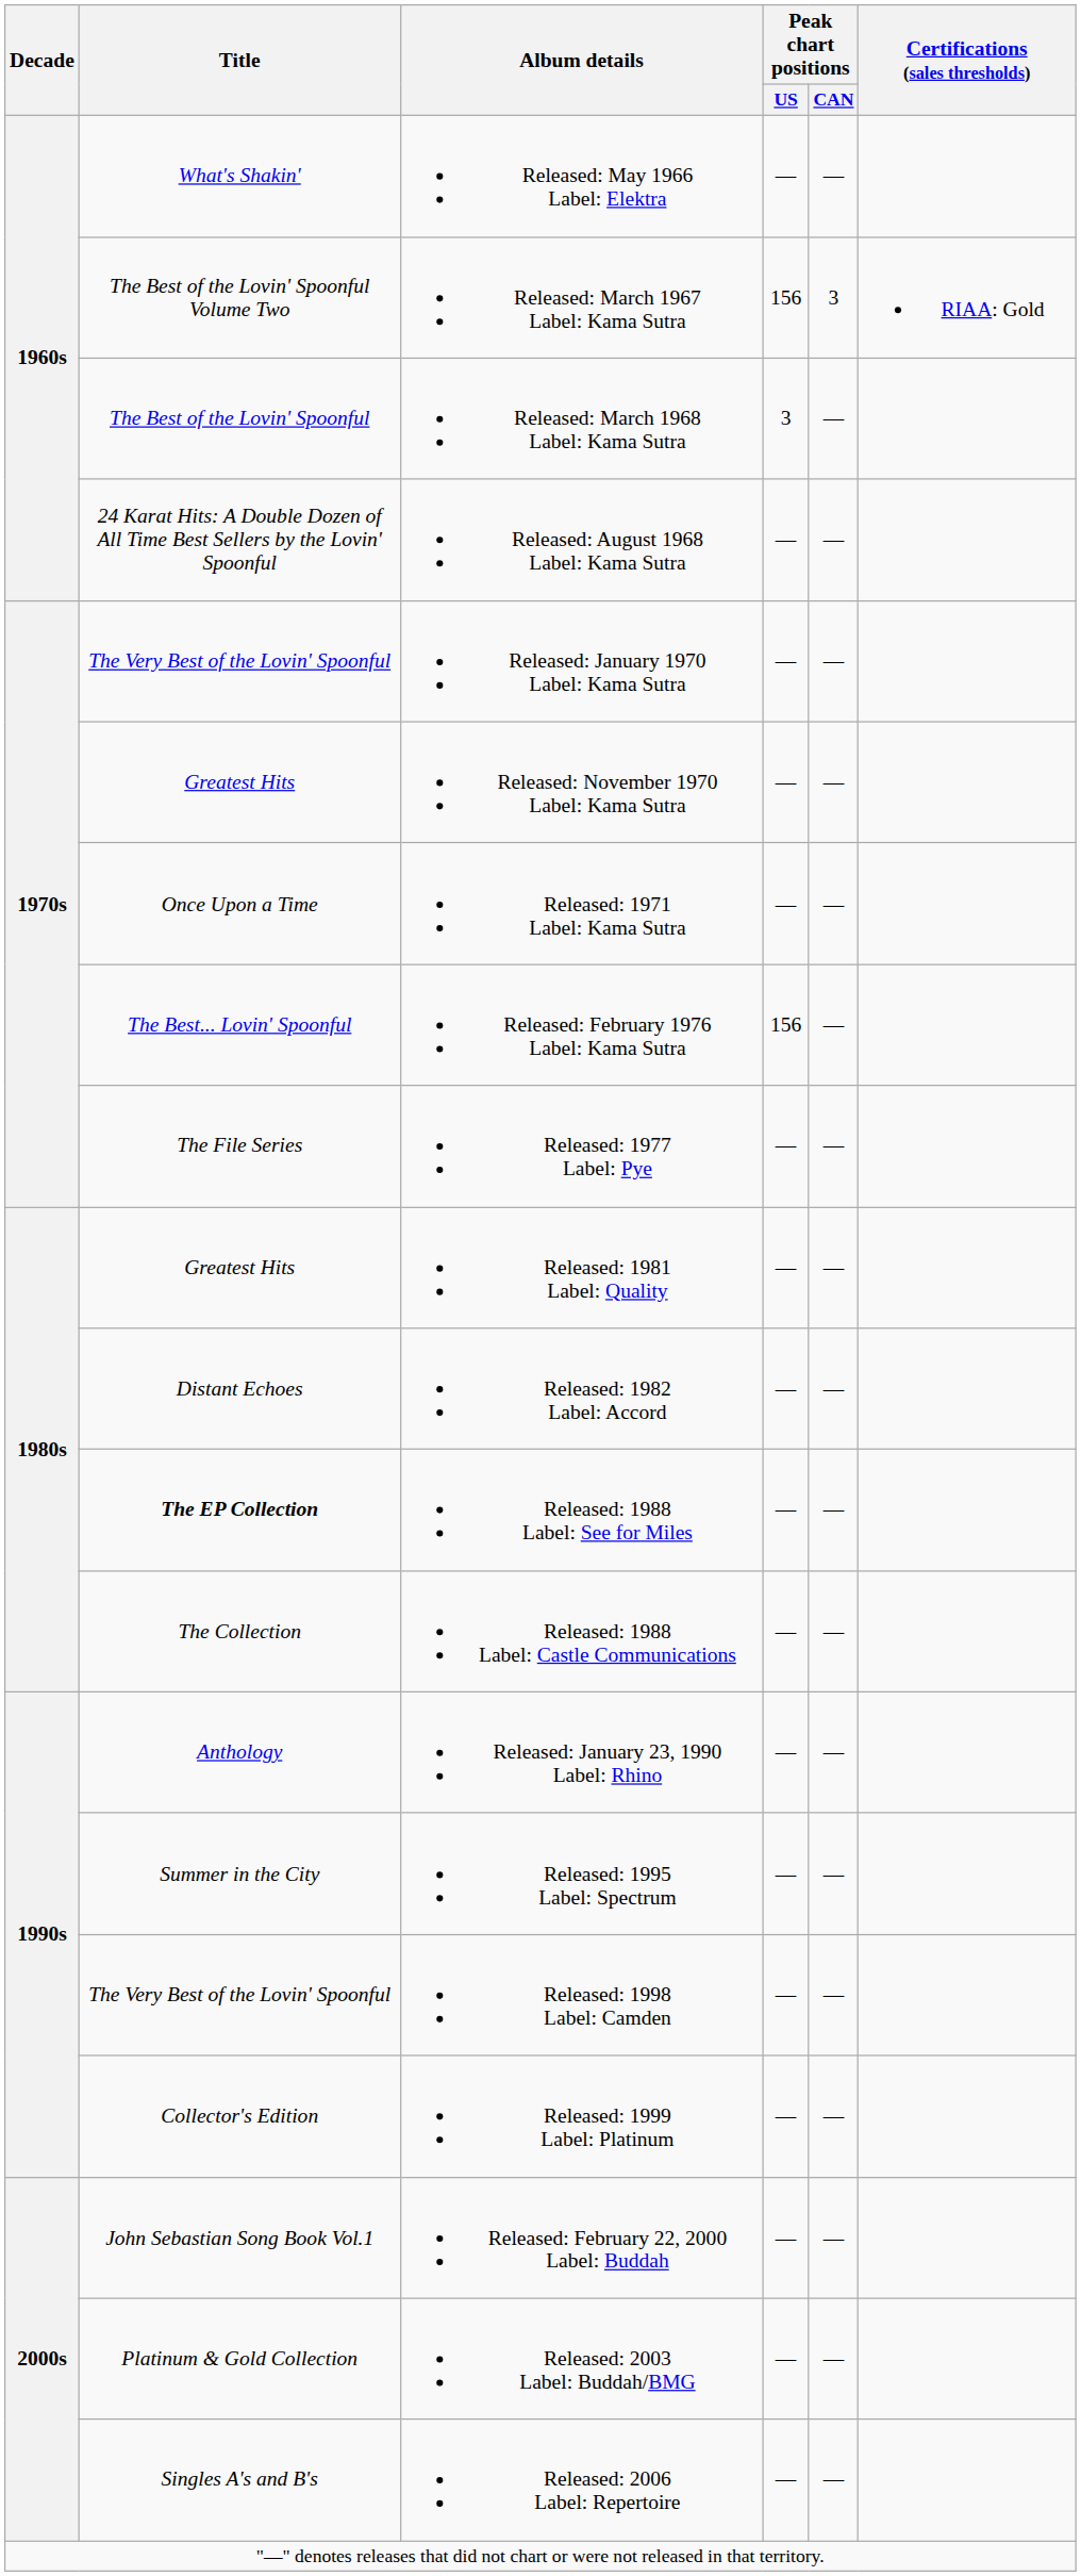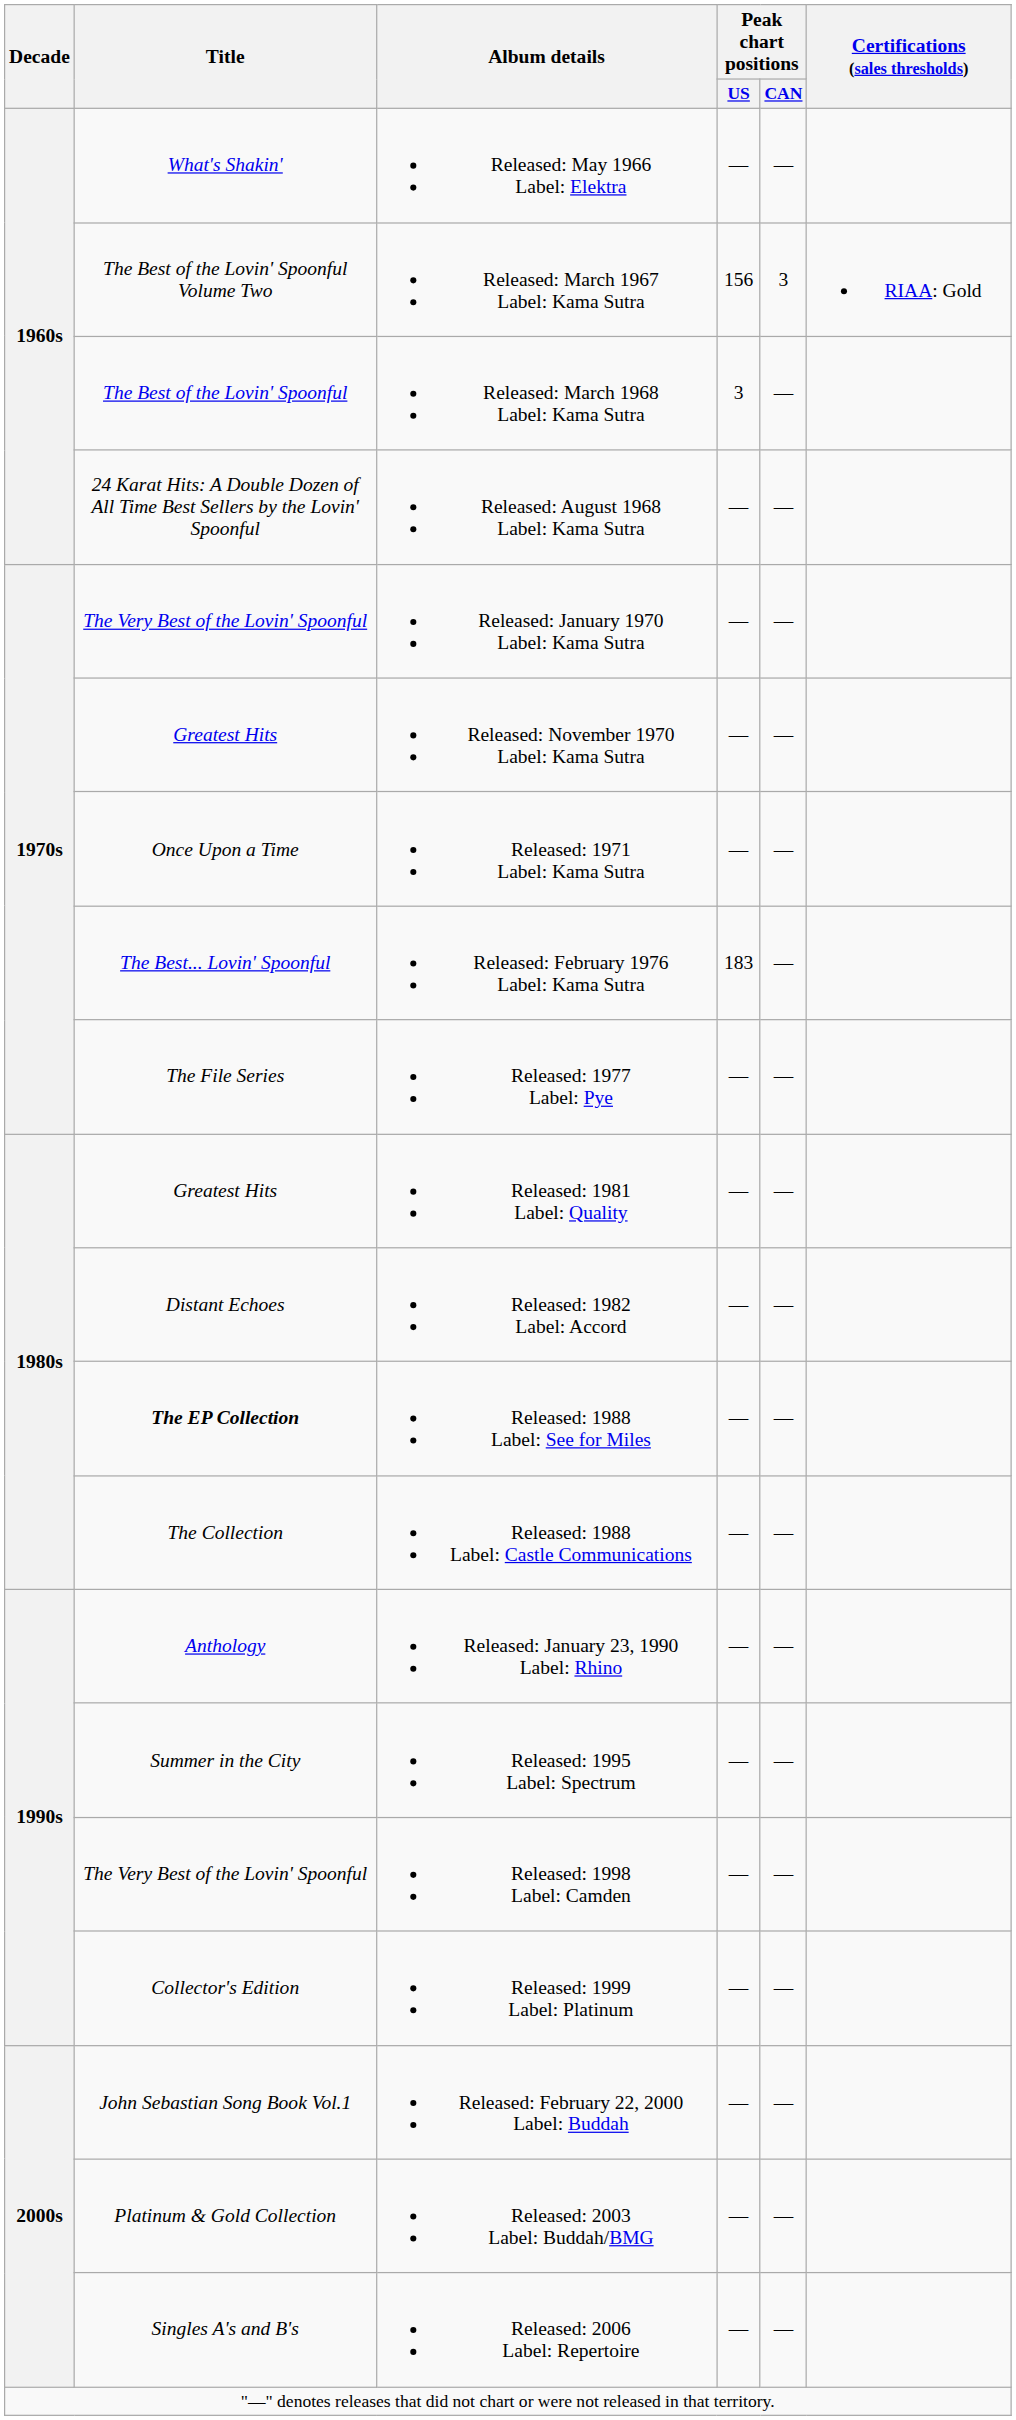 <table class="wikitable plainrowheaders" style="text-align:center;">
 <tr>
 <th width="30" rowspan="2" scope="col">Decade</th>
 <th rowspan="2" scope="col" style="width:15em;">Title</th>
 <th rowspan="2" scope="col" style="width:17em;">Album details</th>
 <th colspan="2" scope="colgroup">Peak chart positions</th>
 <th rowspan="2" scope="col" style="width:10em;"><a href='#'>Certifications</a><br><small>(<a href='#'>sales thresholds</a>)</small></th>
 </tr>
 <tr>
 <th scope="col" style="width:2em;font-size:90%;"><a href='#'>US</a><br></th>
 <th scope="col" style="width:2em;font-size:90%;"><a href='#'>CAN</a><br></th>
 </tr>
 <tr>
 <th scope="rowgroup" rowspan="4">1960s</th>
 <td><em><a href='#'>What's Shakin'</a></em></td>
 <td><br><ul><li>Released: May 1966</li><li>Label: <a href='#'>Elektra</a> </li></ul></td>
 <td>—</td>
 <td>—</td>
 <td></td>
 </tr>
 <tr>
 <td><em>The Best of the Lovin' Spoonful Volume Two</em></td>
 <td><br><ul><li>Released: March 1967</li><li>Label: Kama Sutra </li></ul></td>
 <td>156</td>
 <td>3</td>
 <td><br><ul><li><a href='#'>RIAA</a>: Gold</li></ul></td>
 </tr>
 <tr>
 <td><em><a href='#'>The Best of the Lovin' Spoonful</a></em></td>
 <td><br><ul><li>Released: March 1968</li><li>Label: Kama Sutra </li></ul></td>
 <td>3</td>
 <td>—</td>
 <td></td>
 </tr>
 <tr>
 <td><em>24 Karat Hits: A Double Dozen of All Time Best Sellers by the Lovin' Spoonful</em></td>
 <td><br><ul><li>Released: August 1968</li><li>Label: Kama Sutra </li></ul></td>
 <td>—</td>
 <td>—</td>
 <td></td>
 </tr>
 <tr>
 <th scope="rowgroup" rowspan="5">1970s</th>
 <td><em><a href='#'>The Very Best of the Lovin' Spoonful</a></em></td>
 <td><br><ul><li>Released: January 1970</li><li>Label: Kama Sutra </li></ul></td>
 <td>—</td>
 <td>—</td>
 <td></td>
 </tr>
 <tr>
 <td><em><a href='#'>Greatest Hits</a></em></td>
 <td><br><ul><li>Released: November 1970</li><li>Label: Kama Sutra </li></ul></td>
 <td>—</td>
 <td>—</td>
 <td></td>
 </tr>
 <tr>
 <td><em>Once Upon a Time</em></td>
 <td><br><ul><li>Released: 1971</li><li>Label: Kama Sutra </li></ul></td>
 <td>—</td>
 <td>—</td>
 <td></td>
 </tr>
 <tr>
 <td><em><a href='#'>The Best... Lovin' Spoonful</a></em></td>
 <td><br><ul><li>Released: February 1976</li><li>Label: Kama Sutra </li></ul></td>
-<td>156</td>
+<td>183</td>
 <td>—</td>
 <td></td>
 </tr>
 <tr>
 <td><em>The File Series</em></td>
 <td><br><ul><li>Released: 1977</li><li>Label: <a href='#'>Pye</a> </li></ul></td>
 <td>—</td>
 <td>—</td>
 <td></td>
 </tr>
 <tr>
 <th scope="rowgroup" rowspan="4">1980s</th>
 <td><em>Greatest Hits</em></td>
 <td><br><ul><li>Released: 1981</li><li>Label: <a href='#'>Quality</a> </li></ul></td>
 <td>—</td>
 <td>—</td>
 <td></td>
 </tr>
 <tr>
 <td><em>Distant Echoes</em></td>
 <td><br><ul><li>Released: 1982</li><li>Label: Accord </li></ul></td>
 <td>—</td>
 <td>—</td>
 <td></td>
 </tr>
 <tr>
 <td><strong><em>The EP Collection</em></strong></td>
 <td><br><ul><li>Released: 1988</li><li>Label: <a href='#'>See for Miles</a> </li></ul></td>
 <td>—</td>
 <td>—</td>
 <td></td>
 </tr>
 <tr>
 <td><em>The Collection</em></td>
 <td><br><ul><li>Released: 1988</li><li>Label: <a href='#'>Castle Communications</a> </li></ul></td>
 <td>—</td>
 <td>—</td>
 <td></td>
 </tr>
 <tr>
 <th scope="rowgroup" rowspan="4">1990s</th>
 <td><em><a href='#'>Anthology</a></em></td>
 <td><br><ul><li>Released: January 23, 1990</li><li>Label: <a href='#'>Rhino</a> </li></ul></td>
 <td>—</td>
 <td>—</td>
 <td></td>
 </tr>
 <tr>
 <td><em>Summer in the City</em></td>
 <td><br><ul><li>Released: 1995</li><li>Label: Spectrum </li></ul></td>
 <td>—</td>
 <td>—</td>
 <td></td>
 </tr>
 <tr>
 <td><em>The Very Best of the Lovin' Spoonful</em></td>
 <td><br><ul><li>Released: 1998</li><li>Label: Camden </li></ul></td>
 <td>—</td>
 <td>—</td>
 <td></td>
 </tr>
 <tr>
 <td><em>Collector's Edition</em></td>
 <td><br><ul><li>Released: 1999</li><li>Label: Platinum </li></ul></td>
 <td>—</td>
 <td>—</td>
 <td></td>
 </tr>
 <tr>
 <th scope="rowgroup" rowspan="3">2000s</th>
 <td><em>John Sebastian Song Book Vol.1</em></td>
 <td><br><ul><li>Released: February 22, 2000</li><li>Label: <a href='#'>Buddah</a> </li></ul></td>
 <td>—</td>
 <td>—</td>
 <td></td>
 </tr>
 <tr>
 <td><em>Platinum & Gold Collection</em></td>
 <td><br><ul><li>Released: 2003</li><li>Label: Buddah/<a href='#'>BMG</a> </li></ul></td>
 <td>—</td>
 <td>—</td>
 <td></td>
 </tr>
 <tr>
 <td><em>Singles A's and B's</em></td>
 <td><br><ul><li>Released: 2006</li><li>Label: Repertoire </li></ul></td>
 <td>—</td>
 <td>—</td>
 <td></td>
 </tr>
 <tr>
 <td colspan="6" style="font-size:90%">"—" denotes releases that did not chart or were not released in that territory.</td>
 </tr>
 </table>
